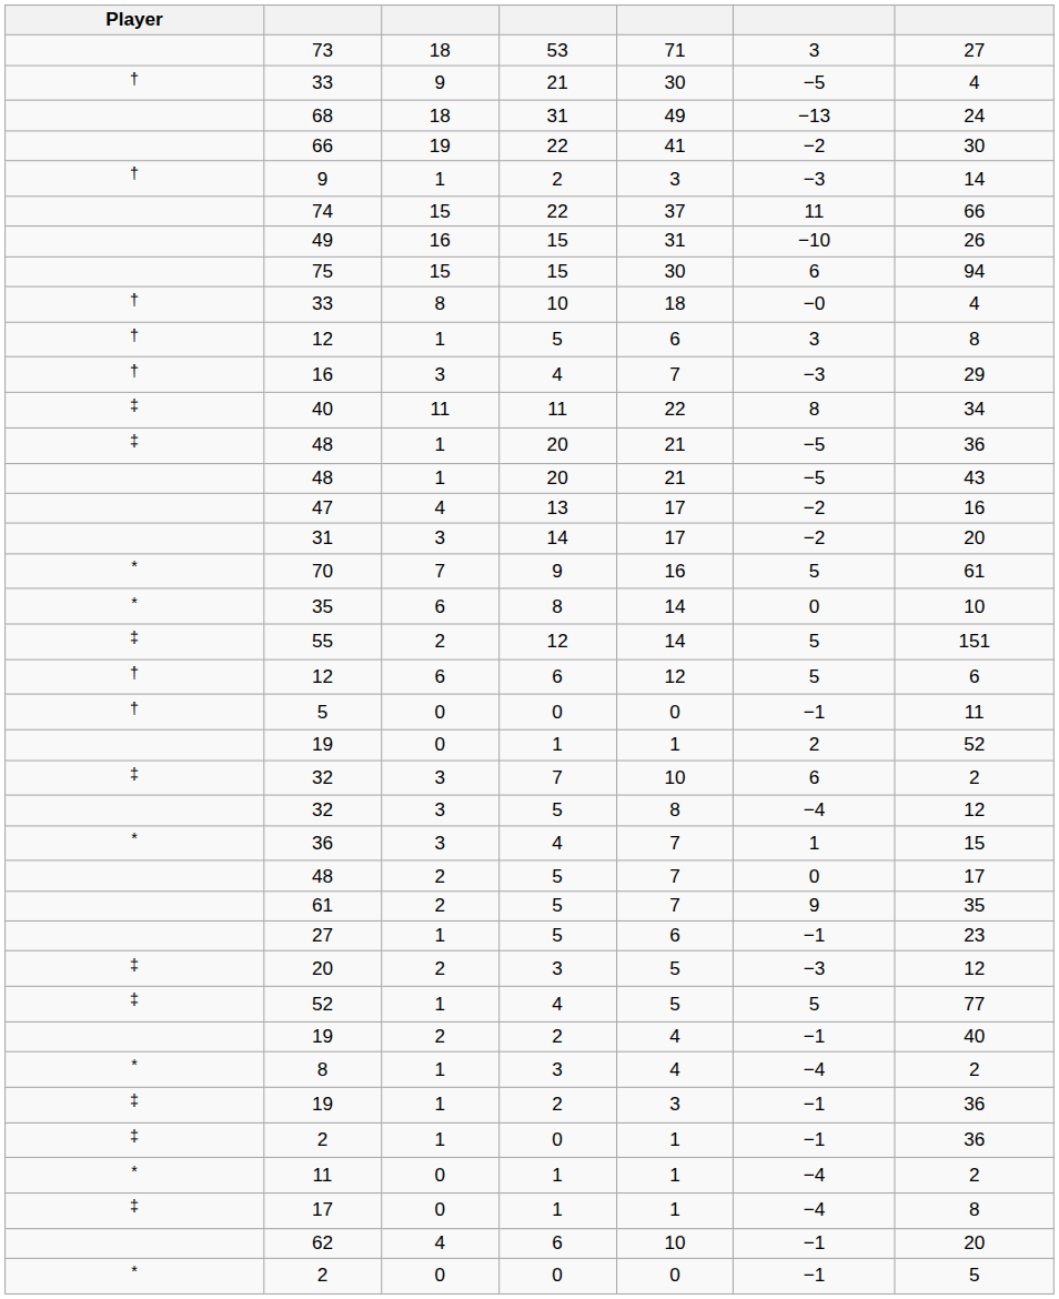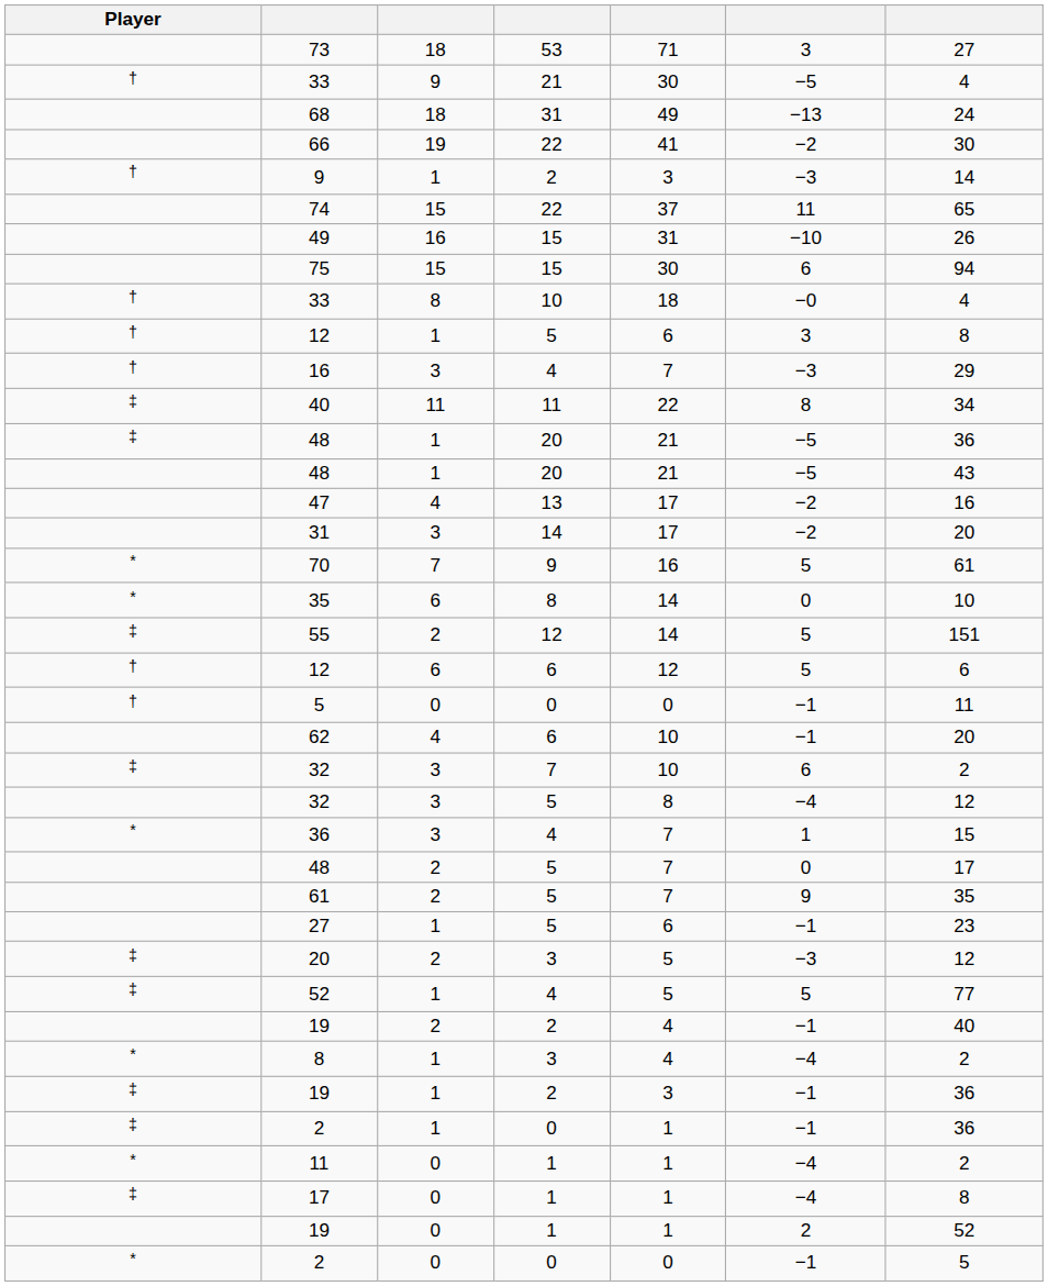 <table class="wikitable sortable" style="width:100%;">
 <tr align=center>
 <th>Player</th>
 <th></th>
 <th></th>
 <th></th>
 <th></th>
 <th data-sort-type="number"></th>
 <th></th>
 </tr>
 <tr align=center>
 <td></td>
 <td>73</td>
 <td>18</td>
 <td>53</td>
 <td>71</td>
 <td>3</td>
 <td>27</td>
 </tr>
 <tr align=center>
 <td><sup>†</sup></td>
 <td>33</td>
 <td>9</td>
 <td>21</td>
 <td>30</td>
 <td>−5</td>
 <td>4</td>
 </tr>
 <tr align=center>
 <td></td>
 <td>68</td>
 <td>18</td>
 <td>31</td>
 <td>49</td>
 <td>−13</td>
 <td>24</td>
 </tr>
 <tr align=center>
 <td></td>
 <td>66</td>
 <td>19</td>
 <td>22</td>
 <td>41</td>
 <td>−2</td>
 <td>30</td>
 </tr>
 <tr align=center>
 <td><sup>†</sup></td>
 <td>9</td>
 <td>1</td>
 <td>2</td>
 <td>3</td>
 <td>−3</td>
 <td>14</td>
 </tr>
 <tr align=center>
 <td></td>
 <td>74</td>
 <td>15</td>
 <td>22</td>
 <td>37</td>
 <td>11</td>
-<td>66</td>
+<td>65</td>
 </tr>
 <tr align=center>
 <td></td>
 <td>49</td>
 <td>16</td>
 <td>15</td>
 <td>31</td>
 <td>−10</td>
 <td>26</td>
 </tr>
 <tr align=center>
 <td></td>
 <td>75</td>
 <td>15</td>
 <td>15</td>
 <td>30</td>
 <td>6</td>
 <td>94</td>
 </tr>
 <tr align=center>
 <td><sup>†</sup></td>
 <td>33</td>
 <td>8</td>
 <td>10</td>
 <td>18</td>
 <td>−0</td>
 <td>4</td>
 </tr>
 <tr align=center>
 <td><sup>†</sup></td>
 <td>12</td>
 <td>1</td>
 <td>5</td>
 <td>6</td>
 <td>3</td>
 <td>8</td>
 </tr>
 <tr align=center>
 <td><sup>†</sup></td>
 <td>16</td>
 <td>3</td>
 <td>4</td>
 <td>7</td>
 <td>−3</td>
 <td>29</td>
 </tr>
 <tr align=center>
 <td><sup>‡</sup></td>
 <td>40</td>
 <td>11</td>
 <td>11</td>
 <td>22</td>
 <td>8</td>
 <td>34</td>
 </tr>
 <tr align=center>
 <td><sup>‡</sup></td>
 <td>48</td>
 <td>1</td>
 <td>20</td>
 <td>21</td>
 <td>−5</td>
 <td>36</td>
 </tr>
 <tr align=center>
 <td></td>
 <td>48</td>
 <td>1</td>
 <td>20</td>
 <td>21</td>
 <td>−5</td>
 <td>43</td>
 </tr>
 <tr align=center>
 <td></td>
 <td>47</td>
 <td>4</td>
 <td>13</td>
 <td>17</td>
 <td>−2</td>
 <td>16</td>
 </tr>
 <tr align=center>
 <td></td>
 <td>31</td>
 <td>3</td>
 <td>14</td>
 <td>17</td>
 <td>−2</td>
 <td>20</td>
 </tr>
 <tr align=center>
 <td><sup>*</sup></td>
 <td>70</td>
 <td>7</td>
 <td>9</td>
 <td>16</td>
 <td>5</td>
 <td>61</td>
 </tr>
 <tr align=center>
 <td><sup>*</sup></td>
 <td>35</td>
 <td>6</td>
 <td>8</td>
 <td>14</td>
 <td>0</td>
 <td>10</td>
 </tr>
 <tr align=center>
 <td><sup>‡</sup></td>
 <td>55</td>
 <td>2</td>
 <td>12</td>
 <td>14</td>
 <td>5</td>
 <td>151</td>
 </tr>
 <tr align=center>
 <td><sup>†</sup></td>
 <td>12</td>
 <td>6</td>
 <td>6</td>
 <td>12</td>
 <td>5</td>
 <td>6</td>
 </tr>
 <tr align=center>
 <td><sup>†</sup></td>
 <td>5</td>
 <td>0</td>
 <td>0</td>
 <td>0</td>
 <td>−1</td>
 <td>11</td>
 </tr>
 <tr align=center>
 <td></td>
-<td>19</td>
-<td>0</td>
-<td>1</td>
-<td>1</td>
-<td>2</td>
-<td>52</td>
+<td>62</td>
+<td>4</td>
+<td>6</td>
+<td>10</td>
+<td>−1</td>
+<td>20</td>
 </tr>
 <tr align=center>
 <td><sup>‡</sup></td>
 <td>32</td>
 <td>3</td>
 <td>7</td>
 <td>10</td>
 <td>6</td>
 <td>2</td>
 </tr>
 <tr align=center>
 <td></td>
 <td>32</td>
 <td>3</td>
 <td>5</td>
 <td>8</td>
 <td>−4</td>
 <td>12</td>
 </tr>
 <tr align=center>
 <td><sup>*</sup></td>
 <td>36</td>
 <td>3</td>
 <td>4</td>
 <td>7</td>
 <td>1</td>
 <td>15</td>
 </tr>
 <tr align=center>
 <td></td>
 <td>48</td>
 <td>2</td>
 <td>5</td>
 <td>7</td>
 <td>0</td>
 <td>17</td>
 </tr>
 <tr align=center>
 <td></td>
 <td>61</td>
 <td>2</td>
 <td>5</td>
 <td>7</td>
 <td>9</td>
 <td>35</td>
 </tr>
 <tr align=center>
 <td></td>
 <td>27</td>
 <td>1</td>
 <td>5</td>
 <td>6</td>
 <td>−1</td>
 <td>23</td>
 </tr>
 <tr align=center>
 <td><sup>‡</sup></td>
 <td>20</td>
 <td>2</td>
 <td>3</td>
 <td>5</td>
 <td>−3</td>
 <td>12</td>
 </tr>
 <tr align=center>
 <td><sup>‡</sup></td>
 <td>52</td>
 <td>1</td>
 <td>4</td>
 <td>5</td>
 <td>5</td>
 <td>77</td>
 </tr>
 <tr align=center>
 <td></td>
 <td>19</td>
 <td>2</td>
 <td>2</td>
 <td>4</td>
 <td>−1</td>
 <td>40</td>
 </tr>
 <tr align=center>
 <td><sup>*</sup></td>
 <td>8</td>
 <td>1</td>
 <td>3</td>
 <td>4</td>
 <td>−4</td>
 <td>2</td>
 </tr>
 <tr align=center>
 <td><sup>‡</sup></td>
 <td>19</td>
 <td>1</td>
 <td>2</td>
 <td>3</td>
 <td>−1</td>
 <td>36</td>
 </tr>
 <tr align=center>
 <td><sup>‡</sup></td>
 <td>2</td>
 <td>1</td>
 <td>0</td>
 <td>1</td>
 <td>−1</td>
 <td>36</td>
 </tr>
 <tr align=center>
 <td><sup>*</sup></td>
 <td>11</td>
 <td>0</td>
 <td>1</td>
 <td>1</td>
 <td>−4</td>
 <td>2</td>
 </tr>
 <tr align=center>
 <td><sup>‡</sup></td>
 <td>17</td>
 <td>0</td>
 <td>1</td>
 <td>1</td>
 <td>−4</td>
 <td>8</td>
 </tr>
 <tr align=center>
 <td></td>
-<td>62</td>
-<td>4</td>
-<td>6</td>
-<td>10</td>
-<td>−1</td>
-<td>20</td>
+<td>19</td>
+<td>0</td>
+<td>1</td>
+<td>1</td>
+<td>2</td>
+<td>52</td>
 </tr>
 <tr align=center>
 <td><sup>*</sup></td>
 <td>2</td>
 <td>0</td>
 <td>0</td>
 <td>0</td>
 <td>−1</td>
 <td>5</td>
 </tr>
 </table>
